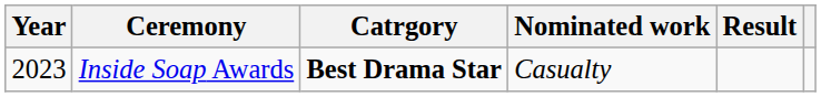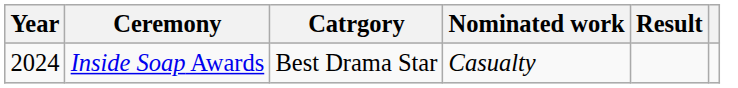 <table class="wikitable">
 <tr>
 <th>Year</th>
 <th>Ceremony</th>
 <th>Catrgory</th>
 <th>Nominated work</th>
 <th>Result</th>
 <th></th>
 </tr>
 <tr>
-<td>2023</td>
+<td>2024</td>
 <td><a href='#'><em>Inside Soap</em> Awards</a></td>
-<td><strong>Best Drama Star</strong></td>
+<td>Best Drama Star</td>
 <td><em>Casualty</em></td>
 <td></td>
 <td align="center"></td>
 </tr>
 </table>
